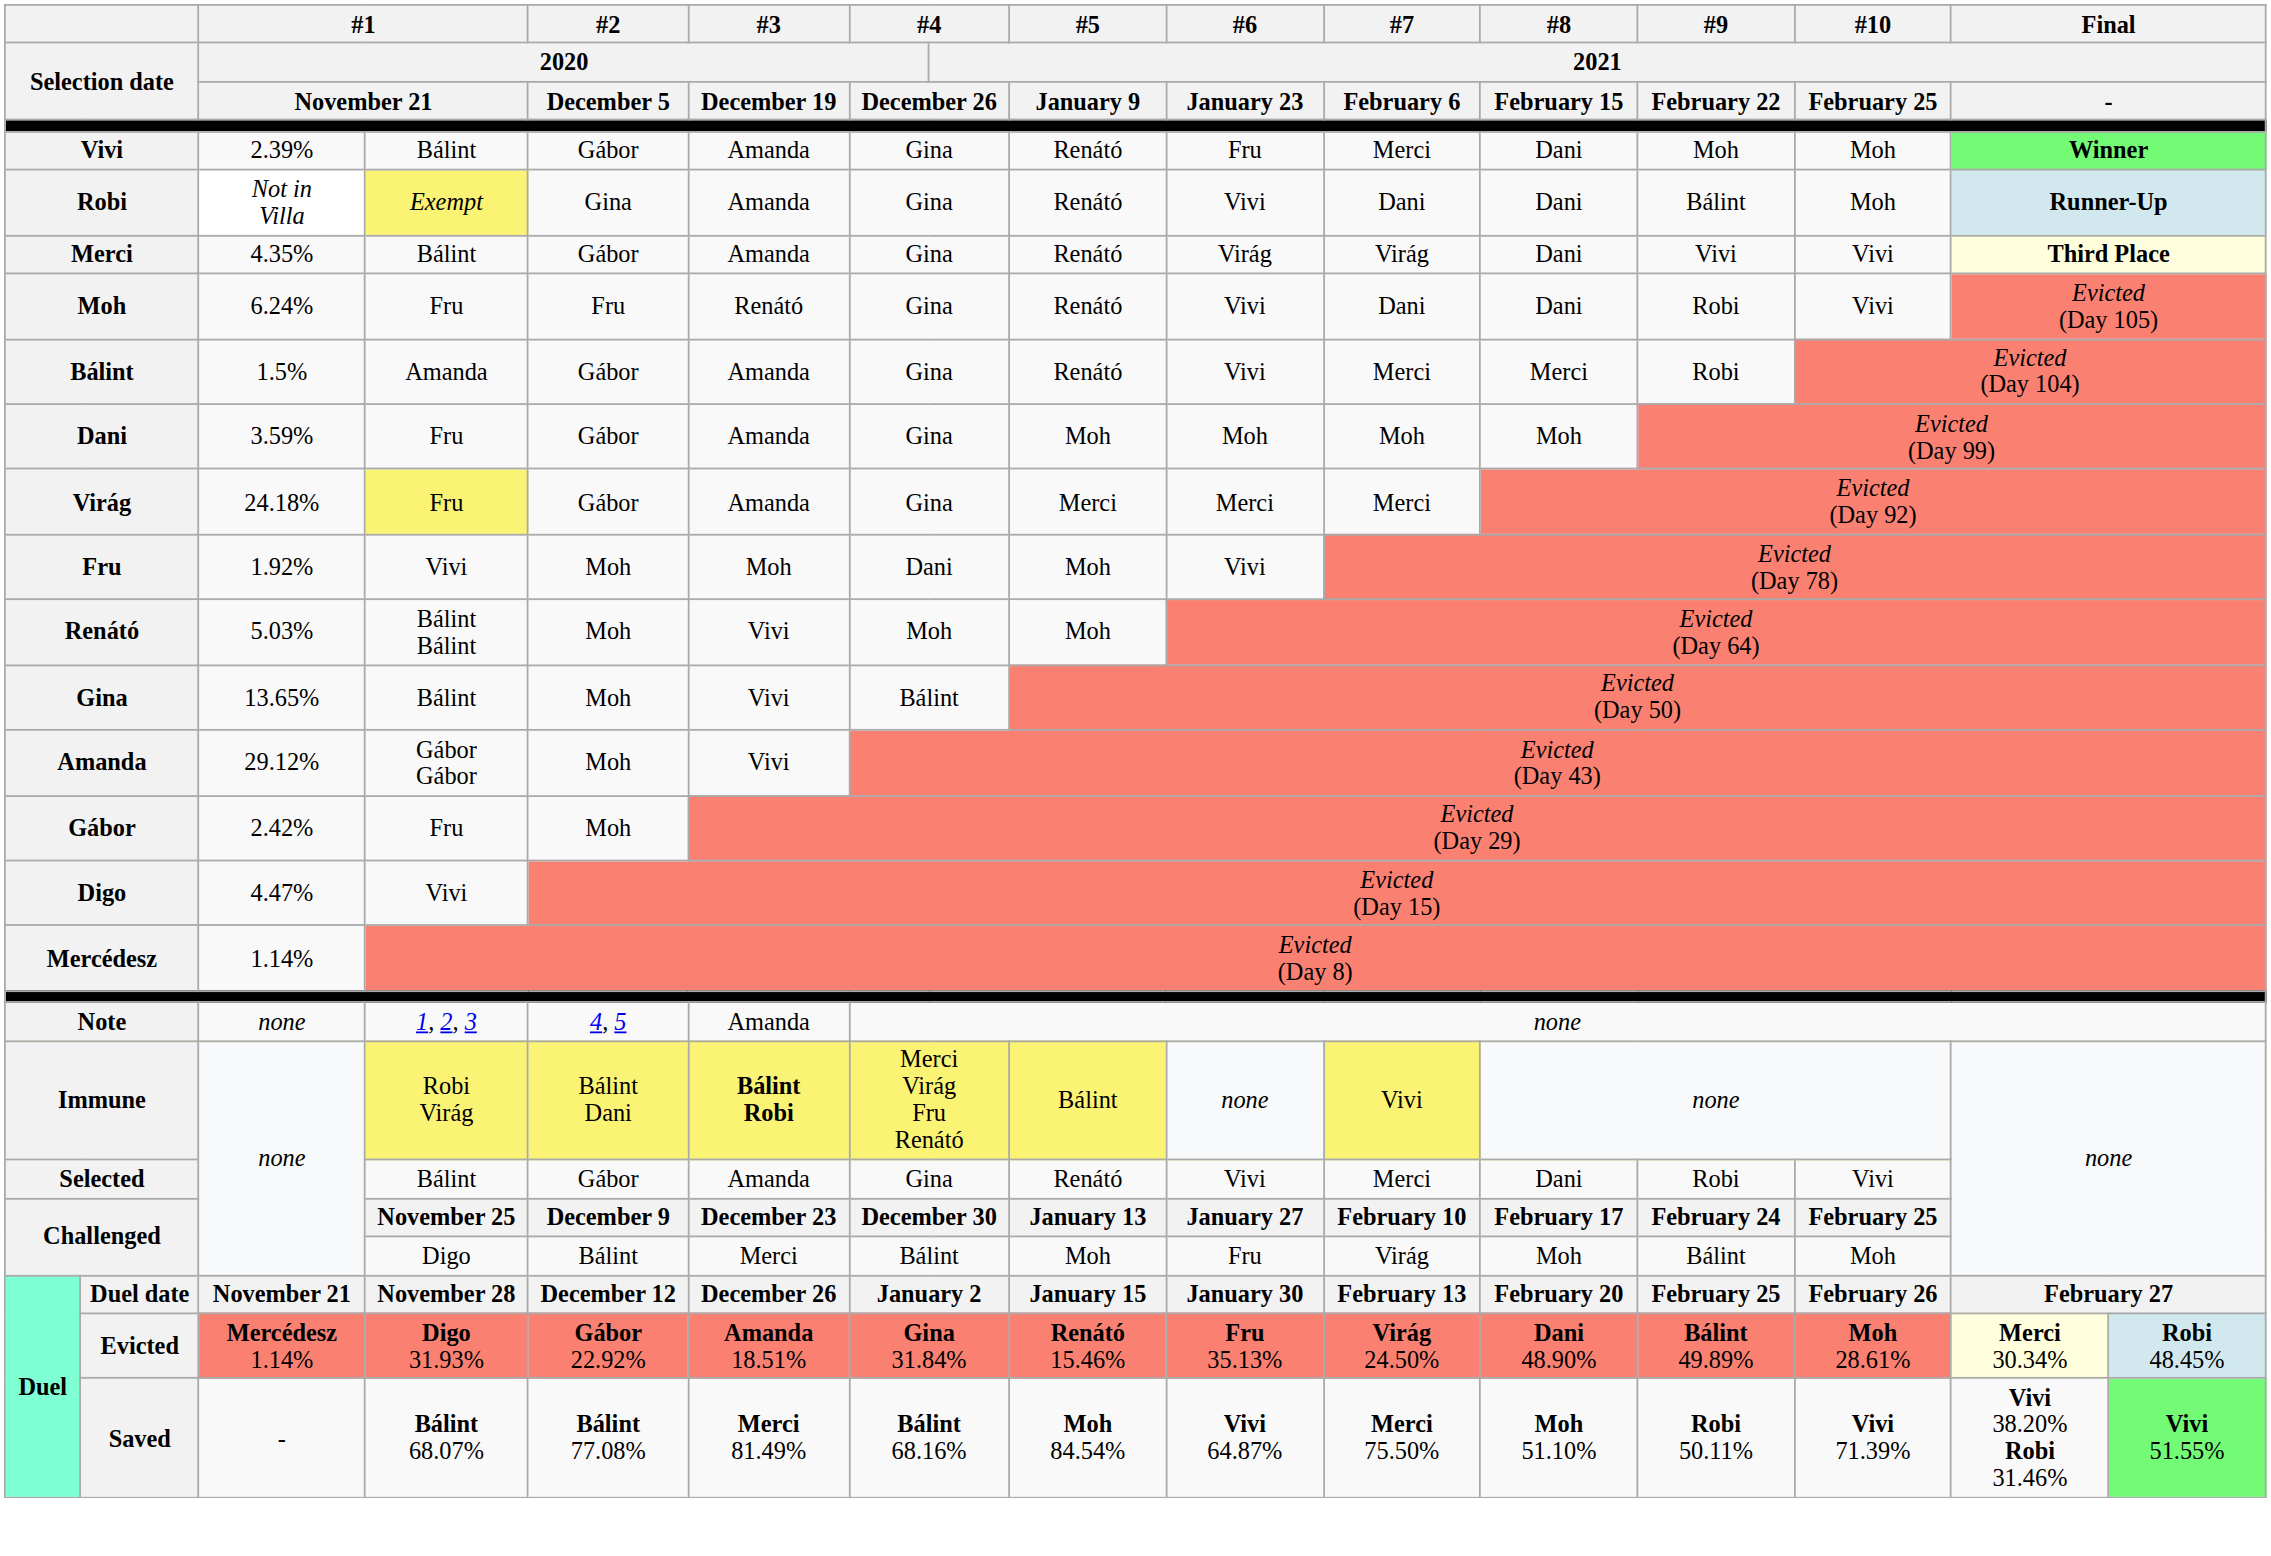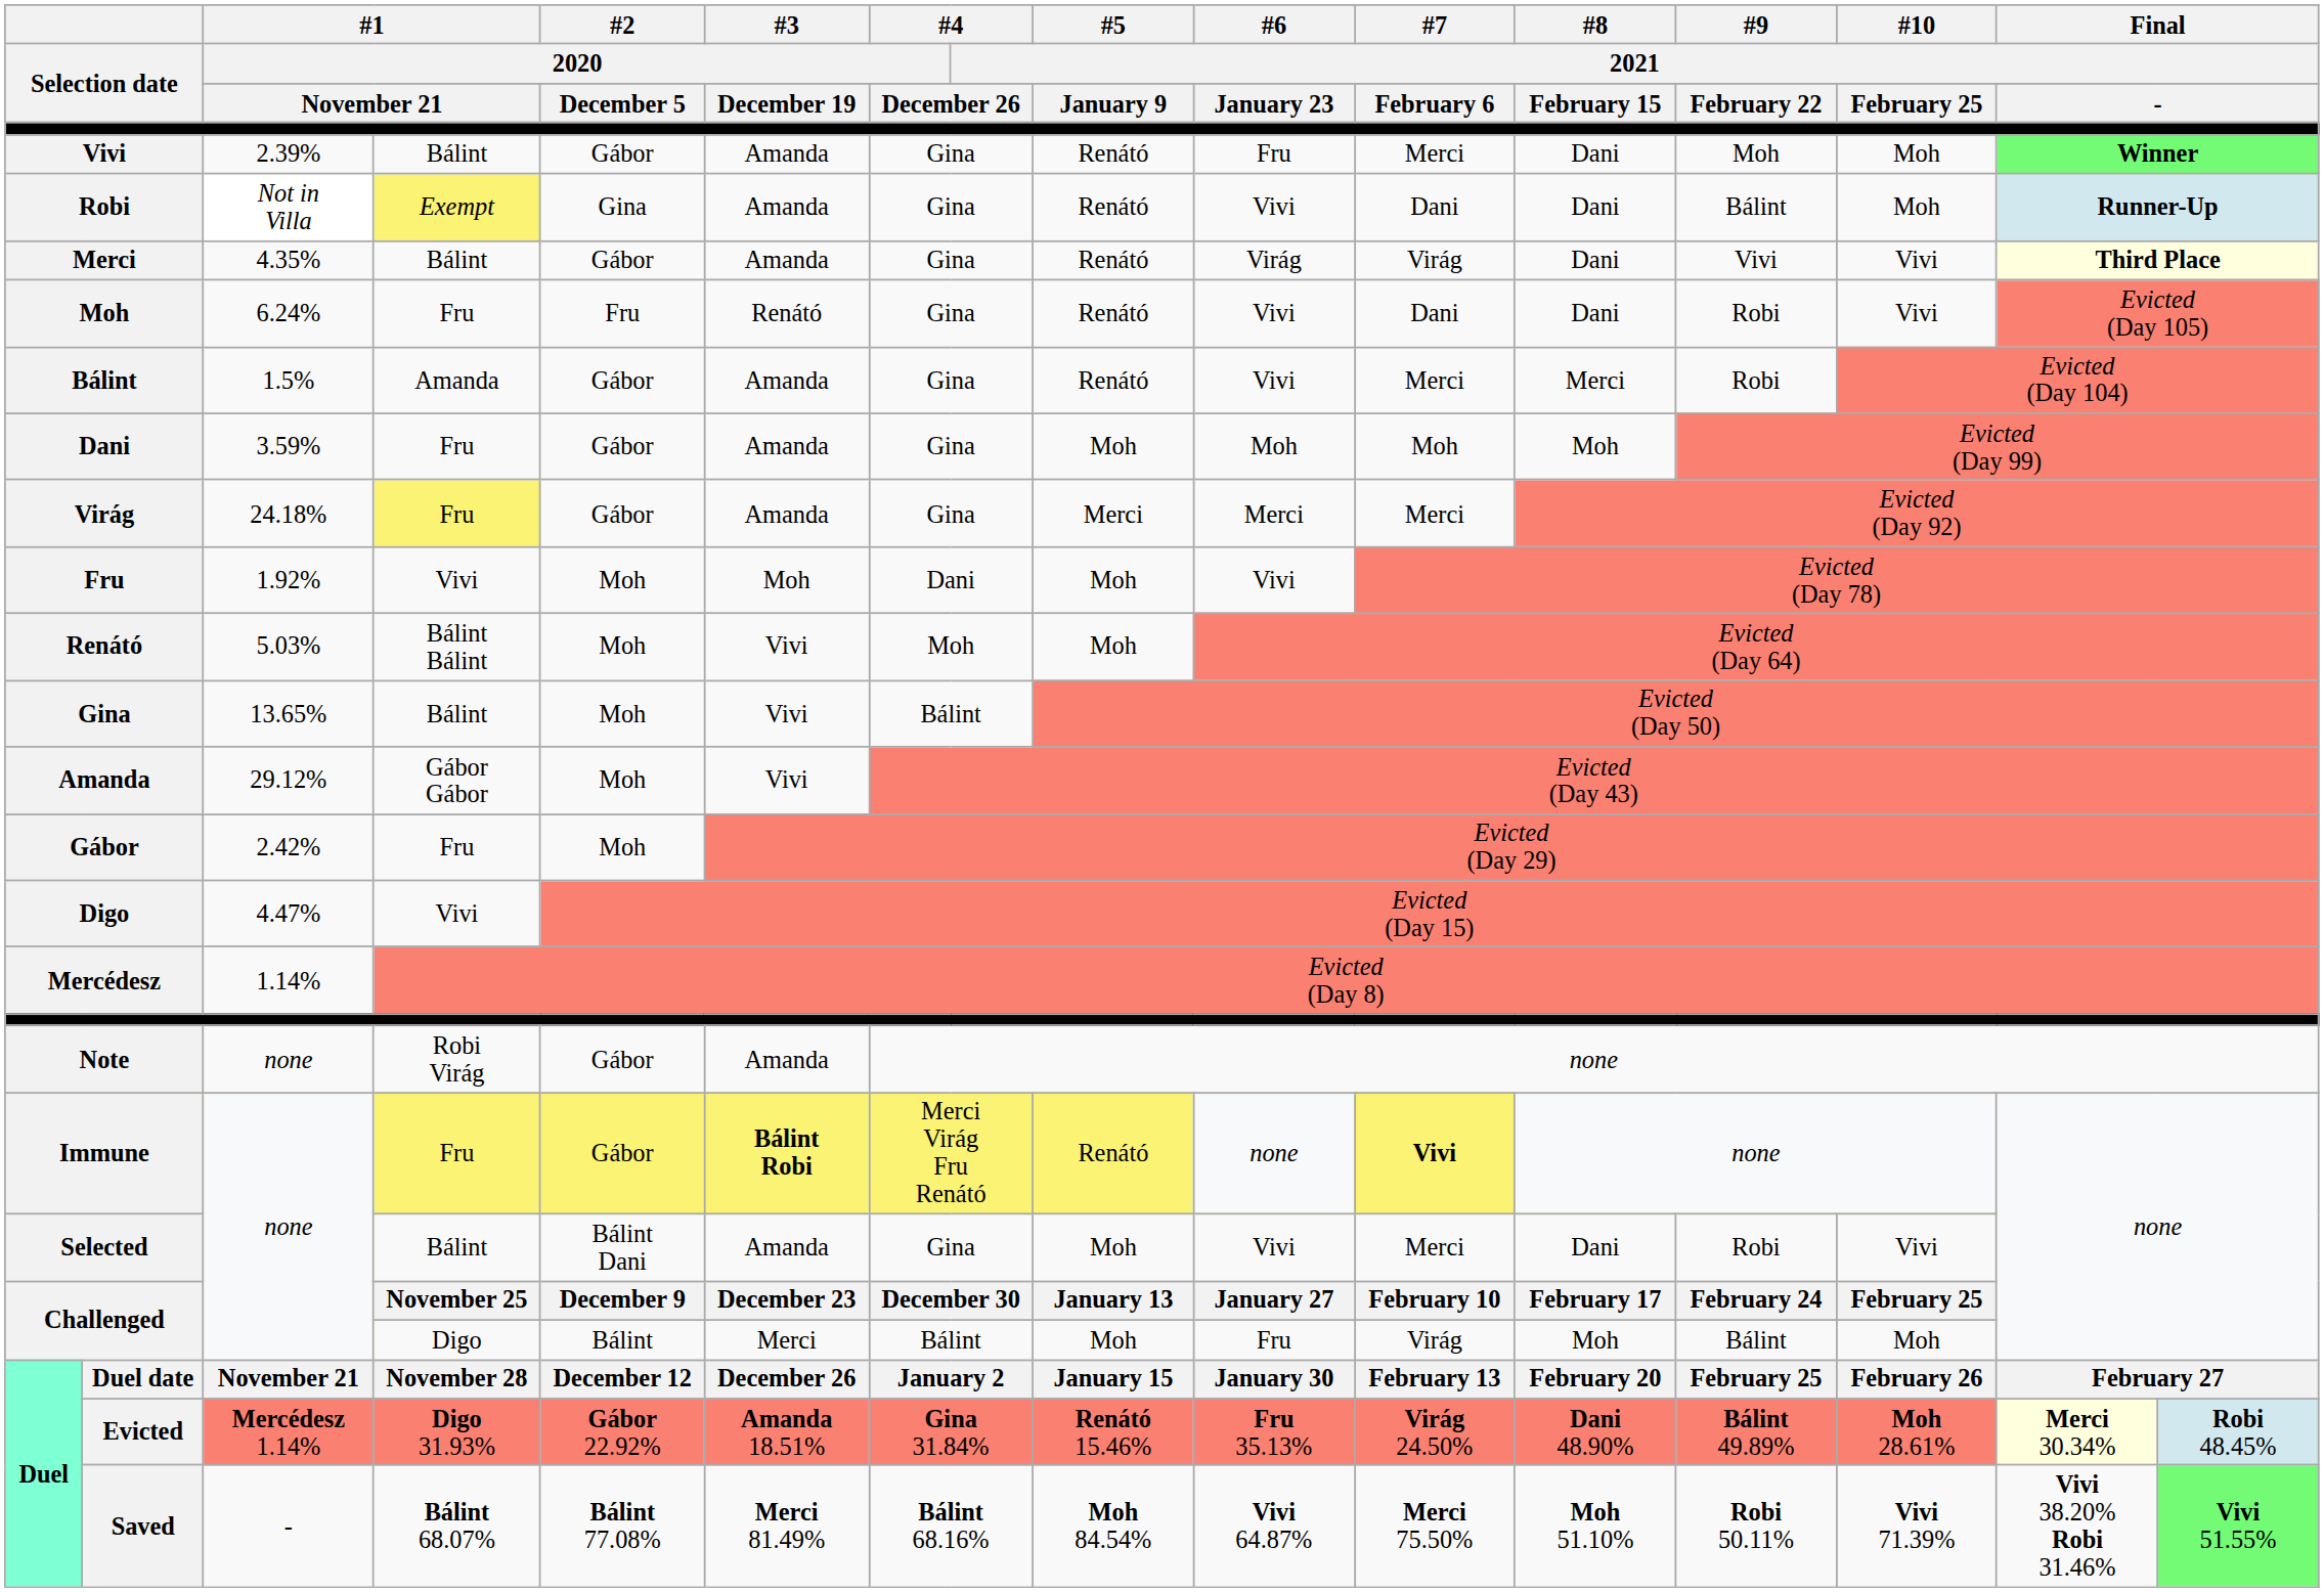 <table class="wikitable" style="text-align:center; font-size:85%; width:100%; line-height:15px;">
 <tr>
 <th colspan="2" style="width:5%;"></th>
 <th colspan="2" style="width:10%;">#1</th>
 <th style="width:5%;">#2</th>
 <th style="width:5%;">#3</th>
 <th colspan="2" style="width:5%;">#4</th>
 <th style="width:5%;">#5</th>
 <th style="width:5%;">#6</th>
 <th style="width:5%;">#7</th>
 <th style="width:5%;">#8</th>
 <th style="width:5%;">#9</th>
 <th style="width:5%;">#10</th>
 <th colspan="2" style="width:10%;">Final</th>
 </tr>
 <tr>
 <th colspan="2" rowspan="2">Selection date</th>
 <th colspan="5">2020</th>
 <th colspan="9">2021</th>
 </tr>
 <tr>
 <th colspan="2">November 21</th>
 <th>December 5</th>
 <th>December 19</th>
 <th colspan="2">December 26</th>
 <th>January 9</th>
 <th>January 23</th>
 <th>February 6</th>
 <th>February 15</th>
 <th>February 22</th>
 <th>February 25</th>
 <th colspan="2">-</th>
 </tr>
 <tr>
 <th colspan="16" style="background:black;"></th>
 </tr>
 <tr>
 <th colspan="2">Vivi</th>
 <td>2.39%</td>
 <td>Bálint</td>
 <td>Gábor</td>
 <td>Amanda</td>
 <td colspan="2">Gina</td>
 <td>Renátó</td>
 <td>Fru</td>
 <td>Merci</td>
 <td>Dani</td>
 <td>Moh</td>
 <td>Moh</td>
 <td colspan="2" style="background:#73FB76"><strong>Winner</strong><br></td>
 </tr>
 <tr>
 <th colspan="2">Robi</th>
 <td style="background:white;"><em>Not in<br>Villa</em></td>
 <td style="background:#FBF373"><em>Exempt</em></td>
 <td>Gina</td>
 <td>Amanda</td>
 <td colspan="2">Gina</td>
 <td>Renátó</td>
 <td>Vivi</td>
 <td>Dani</td>
 <td>Dani</td>
 <td>Bálint</td>
 <td>Moh</td>
 <td colspan="2" style="background:#D1E8EF"><strong>Runner-Up</strong><br></td>
 </tr>
 <tr>
 <th colspan="2">Merci</th>
 <td>4.35%</td>
 <td>Bálint</td>
 <td>Gábor</td>
 <td>Amanda</td>
 <td colspan="2">Gina</td>
 <td>Renátó</td>
 <td>Virág</td>
 <td>Virág</td>
 <td>Dani</td>
 <td>Vivi</td>
 <td>Vivi</td>
 <td colspan="2" style="background:#FFFFDD"><strong>Third Place</strong><br></td>
 </tr>
 <tr>
 <th colspan="2">Moh</th>
 <td>6.24%</td>
 <td>Fru</td>
 <td>Fru</td>
 <td>Renátó</td>
 <td colspan="2">Gina</td>
 <td>Renátó</td>
 <td>Vivi</td>
 <td>Dani</td>
 <td>Dani</td>
 <td>Robi</td>
 <td>Vivi</td>
 <td colspan="2" style="background:salmon"><em>Evicted</em><br>(Day 105)</td>
 </tr>
 <tr>
 <th colspan="2">Bálint</th>
 <td>1.5%</td>
 <td>Amanda</td>
 <td>Gábor</td>
 <td>Amanda</td>
 <td colspan="2">Gina</td>
 <td>Renátó</td>
 <td>Vivi</td>
 <td>Merci</td>
 <td>Merci</td>
 <td>Robi</td>
 <td colspan="3" style="background:salmon"><em>Evicted</em><br>(Day 104)</td>
 </tr>
 <tr>
 <th colspan="2">Dani</th>
 <td>3.59%</td>
 <td>Fru</td>
 <td>Gábor</td>
 <td>Amanda</td>
 <td colspan="2">Gina</td>
 <td>Moh</td>
 <td>Moh</td>
 <td>Moh</td>
 <td>Moh</td>
 <td colspan="4" style="background:salmon"><em>Evicted</em><br>(Day 99)</td>
 </tr>
 <tr>
 <th colspan="2">Virág</th>
 <td>24.18%</td>
 <td style="background:#FBF373">Fru</td>
 <td>Gábor</td>
 <td>Amanda</td>
 <td colspan="2">Gina</td>
 <td>Merci</td>
 <td>Merci</td>
 <td>Merci</td>
 <td colspan="5" style="background:salmon"><em>Evicted</em><br>(Day 92)</td>
 </tr>
 <tr>
 <th colspan="2">Fru</th>
 <td>1.92%</td>
 <td>Vivi</td>
 <td>Moh</td>
 <td>Moh</td>
 <td colspan="2">Dani</td>
 <td>Moh</td>
 <td>Vivi</td>
 <td colspan="6" style="background:salmon"><em>Evicted</em><br>(Day 78)</td>
 </tr>
 <tr>
 <th colspan="2">Renátó</th>
 <td>5.03%</td>
 <td>Bálint<br>Bálint</td>
 <td>Moh</td>
 <td>Vivi</td>
 <td colspan="2">Moh</td>
 <td>Moh</td>
 <td colspan="7" style="background:salmon"><em>Evicted</em><br>(Day 64)</td>
 </tr>
 <tr>
 <th colspan="2">Gina</th>
 <td>13.65%</td>
 <td>Bálint</td>
 <td>Moh</td>
 <td>Vivi</td>
 <td colspan="2">Bálint</td>
 <td colspan="8" style="background:salmon"><em>Evicted</em><br>(Day 50)</td>
 </tr>
 <tr>
 <th colspan="2">Amanda</th>
 <td>29.12%</td>
 <td>Gábor<br>Gábor</td>
 <td>Moh</td>
 <td>Vivi</td>
 <td colspan="10" style="background:salmon"><em>Evicted</em><br>(Day 43)</td>
 </tr>
 <tr>
 <th colspan="2">Gábor</th>
 <td>2.42%</td>
 <td>Fru</td>
 <td>Moh</td>
 <td colspan="11" style="background:salmon"><em>Evicted</em><br>(Day 29)</td>
 </tr>
 <tr>
 <th colspan="2">Digo</th>
 <td>4.47%</td>
 <td>Vivi</td>
 <td colspan="12" style="background:salmon"><em>Evicted</em><br>(Day 15)</td>
 </tr>
 <tr>
 <th colspan="2">Mercédesz</th>
 <td>1.14%</td>
 <td colspan="13" style="background:salmon"><em>Evicted</em><br>(Day 8)</td>
 </tr>
 <tr>
 <th colspan="16" style="background:black;"></th>
 </tr>
 <tr>
 <th colspan="2">Note</th>
 <td><em>none</em></td>
-<td><em><a href='#'>1</a>, <a href='#'>2</a>, <a href='#'>3</a></em></td>
-<td><em><a href='#'>4</a>, <a href='#'>5</a></em></td>
+<td>Robi<br>Virág</td>
+<td>Gábor</td>
 <td>Amanda</td>
 <td colspan="10"><em>none</em></td>
 </tr>
 <tr style="background:#FBF373" |>
 <th colspan="2">Immune</th>
 <td rowspan="4" style="background:#F8F9FA"><em>none</em></td>
-<td>Robi<br>Virág</td>
-<td>Bálint<br>Dani</td>
+<td>Fru</td>
+<td>Gábor</td>
 <td><strong>Bálint<br>Robi</strong></td>
 <td colspan="2">Merci<br>Virág<br>Fru<br>Renátó</td>
-<td>Bálint</td>
+<td>Renátó</td>
 <td style="background:#F8F9FA"><em>none</em></td>
-<td>Vivi</td>
+<td><strong>Vivi</strong></td>
 <td colspan="3" style="background:#F8F9FA"><em>none</em></td>
 <td colspan="2" rowspan="4" style="background:#F8F9FA"><em>none</em></td>
 </tr>
 <tr>
 <th colspan="2">Selected</th>
 <td>Bálint</td>
-<td>Gábor</td>
+<td>Bálint<br>Dani</td>
 <td>Amanda</td>
 <td colspan="2">Gina</td>
-<td>Renátó</td>
+<td>Moh</td>
 <td>Vivi</td>
 <td>Merci</td>
 <td>Dani</td>
 <td>Robi</td>
 <td>Vivi</td>
 </tr>
 <tr>
 <th colspan="2" rowspan="2">Challenged</th>
 <th>November 25</th>
 <th>December 9</th>
 <th>December 23</th>
 <th colspan="2">December 30</th>
 <th>January 13</th>
 <th>January 27</th>
 <th>February 10</th>
 <th>February 17</th>
 <th>February 24</th>
 <th>February 25</th>
 </tr>
 <tr>
 <td>Digo</td>
 <td>Bálint</td>
 <td>Merci</td>
 <td colspan="2">Bálint</td>
 <td>Moh</td>
 <td>Fru</td>
 <td>Virág</td>
 <td>Moh</td>
 <td>Bálint</td>
 <td>Moh</td>
 </tr>
 <tr>
 <th rowspan="4" style="background:#7FFFD4">Duel</th>
 <th>Duel date</th>
 <th>November 21</th>
 <th>November 28</th>
 <th>December 12</th>
 <th>December 26</th>
 <th colspan="2">January 2</th>
 <th>January 15</th>
 <th>January 30</th>
 <th>February 13</th>
 <th>February 20</th>
 <th>February 25</th>
 <th>February 26</th>
 <th colspan="2">February 27</th>
 </tr>
 <tr>
 <th>Evicted</th>
 <td style="background:salmon"><strong>Mercédesz<br></strong>1.14%<br></td>
 <td style="background:salmon"><strong>Digo<br></strong>31.93%<br></td>
 <td style="background:salmon"><strong>Gábor<br></strong>22.92%<br></td>
 <td style="background:salmon"><strong>Amanda<br></strong>18.51%<br></td>
 <td colspan="2" style="background:salmon"><strong>Gina<br></strong>31.84%<br></td>
 <td style="background:salmon"><strong>Renátó<br></strong>15.46%<br></td>
 <td style="background:salmon"><strong>Fru<br></strong>35.13%<br></td>
 <td style="background:salmon"><strong>Virág<br></strong>24.50%<br></td>
 <td style="background:salmon"><strong>Dani<br></strong>48.90%<br></td>
 <td style="background:salmon"><strong>Bálint<br></strong>49.89%<br></td>
 <td style="background:salmon"><strong>Moh<br></strong>28.61%<br></td>
 <td style="background:#FFFFDD"><strong>Merci</strong><br>30.34%<br></td>
 <td style="background:#D1E8EF"><strong>Robi</strong><br>48.45%<br></td>
 </tr>
 <tr>
 <th>Saved</th>
 <td>-</td>
 <td><strong>Bálint</strong><br>68.07%</td>
 <td><strong>Bálint</strong><br>77.08%</td>
 <td><strong>Merci</strong><br>81.49%</td>
 <td colspan="2"><strong>Bálint</strong><br>68.16%</td>
 <td><strong>Moh</strong><br>84.54%</td>
 <td><strong>Vivi</strong><br>64.87%</td>
 <td><strong>Merci</strong><br>75.50%</td>
 <td><strong>Moh</strong><br>51.10%</td>
 <td><strong>Robi</strong><br>50.11%</td>
 <td><strong>Vivi</strong><br>71.39%</td>
 <td><strong>Vivi</strong><br>38.20%<br><strong>Robi</strong><br>31.46%</td>
 <td style="background:#73FB76"><strong>Vivi</strong><br>51.55%<br></td>
 </tr>
 </table>
